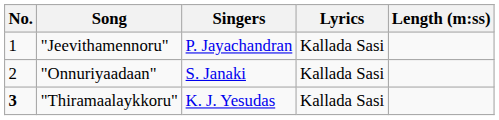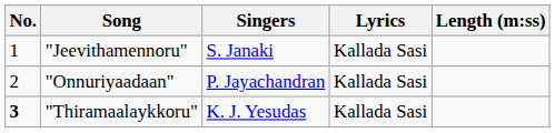 <table class="wikitable" style="font-size:95%;">
 <tr>
 <th>No.</th>
 <th>Song</th>
 <th>Singers</th>
 <th>Lyrics</th>
 <th>Length (m:ss)</th>
 </tr>
 <tr>
 <td>1</td>
 <td>"Jeevithamennoru"</td>
-<td><a href='#'>P. Jayachandran</a></td>
+<td><a href='#'>S. Janaki</a></td>
 <td>Kallada Sasi</td>
 <td></td>
 </tr>
 <tr>
 <td>2</td>
 <td>"Onnuriyaadaan"</td>
-<td><a href='#'>S. Janaki</a></td>
+<td><a href='#'>P. Jayachandran</a></td>
 <td>Kallada Sasi</td>
 <td></td>
 </tr>
 <tr>
 <td><strong>3</strong></td>
 <td>"Thiramaalaykkoru"</td>
 <td><a href='#'>K. J. Yesudas</a></td>
 <td>Kallada Sasi</td>
 <td></td>
 </tr>
 </table>
